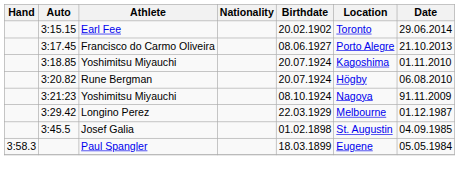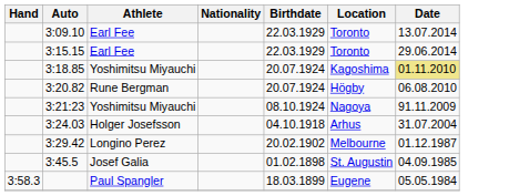 <table class="wikitable">
 <tr>
 <th>Hand</th>
 <th>Auto</th>
 <th>Athlete</th>
 <th>Nationality</th>
 <th>Birthdate</th>
 <th>Location</th>
 <th>Date</th>
 </tr>
 <tr>
 <td></td>
+<td>3:09.10</td>
+<td><a href='#'>Earl Fee</a></td>
+<td></td>
+<td>22.03.1929</td>
+<td><a href='#'>Toronto</a></td>
+<td>13.07.2014</td>
+</tr>
+<tr>
+<td></td>
 <td>3:15.15</td>
 <td><a href='#'>Earl Fee</a></td>
 <td></td>
-<td>20.02.1902</td>
+<td>22.03.1929</td>
 <td><a href='#'>Toronto</a></td>
 <td>29.06.2014</td>
-</tr>
-<tr>
-<td></td>
-<td>3:17.45</td>
-<td>Francisco do Carmo Oliveira</td>
-<td></td>
-<td>08.06.1927</td>
-<td><a href='#'>Porto Alegre</a></td>
-<td>21.10.2013</td>
 </tr>
 <tr>
 <td></td>
 <td>3:18.85</td>
 <td>Yoshimitsu Miyauchi</td>
 <td></td>
 <td>20.07.1924</td>
 <td><a href='#'>Kagoshima</a></td>
-<td>01.11.2010</td>
+<td style="background: khaki;">01.11.2010</td>
 </tr>
 <tr>
 <td></td>
 <td>3:20.82</td>
 <td>Rune Bergman</td>
 <td></td>
 <td>20.07.1924</td>
 <td><a href='#'>Högby</a></td>
 <td>06.08.2010</td>
 </tr>
 <tr>
 <td></td>
 <td>3:21:23</td>
 <td>Yoshimitsu Miyauchi</td>
 <td></td>
 <td>08.10.1924</td>
 <td><a href='#'>Nagoya</a></td>
 <td>91.11.2009</td>
 </tr>
 <tr>
 <td></td>
+<td>3:24.03</td>
+<td>Holger Josefsson</td>
+<td></td>
+<td>04.10.1918</td>
+<td><a href='#'>Arhus</a></td>
+<td>31.07.2004</td>
+</tr>
+<tr>
+<td></td>
 <td>3:29.42</td>
 <td>Longino Perez</td>
 <td></td>
-<td>22.03.1929</td>
+<td>20.02.1902</td>
 <td><a href='#'>Melbourne</a></td>
 <td>01.12.1987</td>
 </tr>
 <tr>
 <td></td>
 <td>3:45.5</td>
 <td>Josef Galia</td>
 <td></td>
 <td>01.02.1898</td>
 <td><a href='#'>St. Augustin</a></td>
 <td>04.09.1985</td>
 </tr>
 <tr>
 <td>3:58.3</td>
 <td></td>
 <td><a href='#'>Paul Spangler</a></td>
 <td></td>
 <td>18.03.1899</td>
 <td><a href='#'>Eugene</a></td>
 <td>05.05.1984</td>
 </tr>
 <tr>
 </tr>
 </table>
